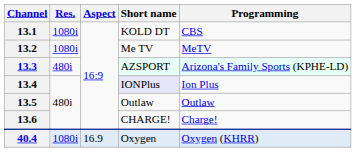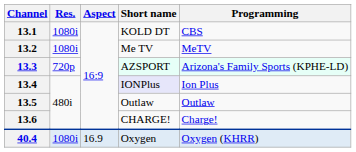 <table class="wikitable">
 <tr>
 <th scope = "col"><a href='#'>Channel</a></th>
 <th scope = "col"><a href='#'>Res.</a></th>
 <th scope = "col"><a href='#'>Aspect</a></th>
 <th scope = "col">Short name</th>
 <th scope = "col">Programming</th>
 </tr>
 <tr>
 <th scope = "row">13.1</th>
 <td><a href='#'>1080i</a></td>
 <td rowspan="6"><a href='#'>16:9</a></td>
 <td>KOLD DT</td>
 <td><a href='#'>CBS</a></td>
 </tr>
 <tr>
 <th scope = "row">13.2</th>
 <td><a href='#'>1080i</a></td>
 <td>Me TV</td>
 <td><a href='#'>MeTV</a></td>
 </tr>
 <tr>
 <th scope = "row"><a href='#'>13.3</a></th>
-<td><a href='#'>480i</a></td>
+<td><a href='#'>720p</a></td>
 <td style="background-color: #E6FFF7;">AZSPORT</td>
 <td style="background-color: #E6FFF7;"><a href='#'>Arizona's Family Sports</a> (KPHE-LD)</td>
 </tr>
 <tr>
 <th scope = "row">13.4</th>
 <td rowspan="3">480i</td>
 <td style="background: lavender;">IONPlus</td>
 <td><a href='#'>Ion Plus</a></td>
 </tr>
 <tr>
 <th scope = "row">13.5</th>
 <td>Outlaw</td>
 <td><a href='#'>Outlaw</a></td>
 </tr>
 <tr>
 <th scope = "row">13.6</th>
 <td>CHARGE!</td>
 <td><a href='#'>Charge!</a></td>
 </tr>
 <tr style="background-color:#DFEBF6; border-top: 2px solid #003399;">
 <th scope = "row"><a href='#'>40.4</a></th>
 <td><a href='#'>1080i</a></td>
 <td>16.9</td>
 <td>Oxygen</td>
 <td><a href='#'>Oxygen</a> (<a href='#'>KHRR</a>)</td>
 </tr>
 </table>
